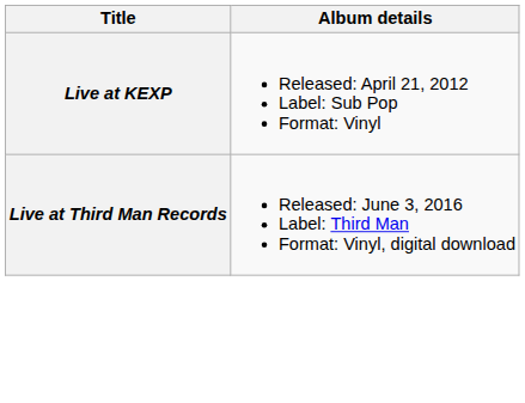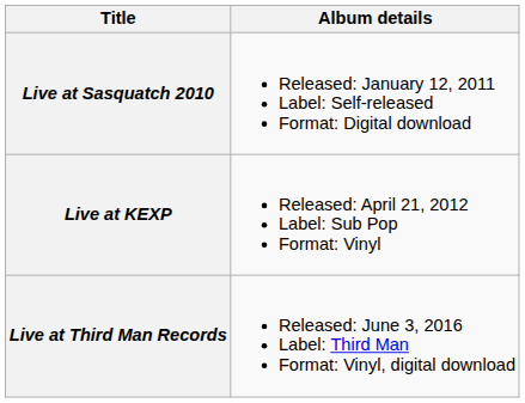 <table class="wikitable plainrowheaders">
 <tr>
 <th scope="col">Title</th>
 <th scope="col">Album details</th>
+</tr>
+<tr>
+<th scope="row"><em>Live at Sasquatch 2010</em></th>
+<td><br><ul><li>Released: January 12, 2011</li><li>Label: Self-released</li><li>Format: Digital download</li></ul></td>
 </tr>
 <tr>
 <th scope="row"><em>Live at KEXP</em></th>
 <td><br><ul><li>Released: April 21, 2012</li><li>Label: Sub Pop</li><li>Format: Vinyl</li></ul></td>
 </tr>
 <tr>
 <th scope="row"><em>Live at Third Man Records</em></th>
 <td><br><ul><li>Released: June 3, 2016</li><li>Label: <a href='#'>Third Man</a></li><li>Format: Vinyl, digital download</li></ul></td>
 </tr>
 </table>
